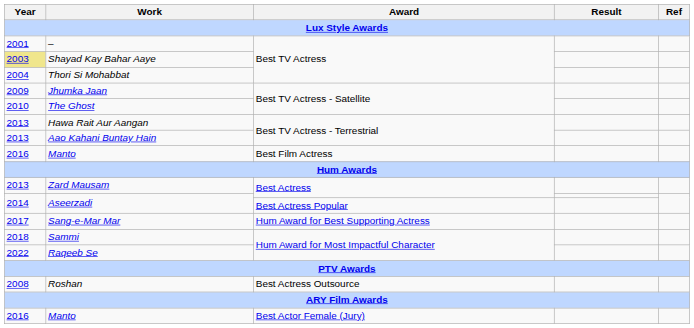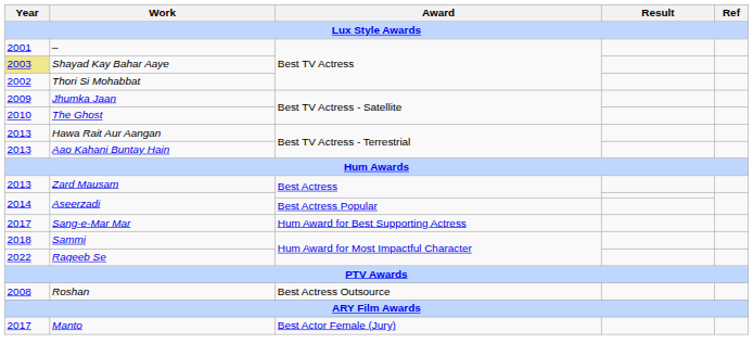 <table class="wikitable sortable plainrowheaders">
 <tr>
 <th width=4%>Year</th>
 <th width=20%>Work</th>
 <th width=29%>Award</th>
 <th width=10%>Result</th>
 <th width=3%>Ref</th>
 </tr>
 <tr>
 <th style="background:#bfd7ff;" colspan="5"><a href='#'>Lux Style Awards</a></th>
 </tr>
 <tr>
 <td><a href='#'>2001</a></td>
 <td>–</td>
 <td rowspan="3">Best TV Actress</td>
 <td></td>
 <td></td>
 </tr>
 <tr>
 <td style="background: khaki;"><a href='#'>2003</a></td>
 <td><em>Shayad Kay Bahar Aaye</em></td>
 <td></td>
 <td></td>
 </tr>
 <tr>
-<td><a href='#'>2004</a></td>
+<td><a href='#'>2002</a></td>
 <td><em>Thori Si Mohabbat</em></td>
 <td></td>
 <td></td>
 </tr>
 <tr>
 <td><a href='#'>2009</a></td>
 <td><em><a href='#'>Jhumka Jaan</a></em></td>
 <td rowspan="2">Best TV Actress - Satellite</td>
 <td></td>
 <td></td>
 </tr>
 <tr>
 <td><a href='#'>2010</a></td>
 <td><em><a href='#'>The Ghost</a></em></td>
 <td></td>
 <td></td>
 </tr>
 <tr>
 <td><a href='#'>2013</a></td>
 <td><em>Hawa Rait Aur Aangan</em></td>
 <td rowspan="2">Best TV Actress - Terrestrial</td>
 <td></td>
 <td></td>
 </tr>
 <tr>
 <td><a href='#'>2013</a></td>
 <td><em><a href='#'>Aao Kahani Buntay Hain</a></em></td>
-<td></td>
-<td></td>
-</tr>
-<tr>
-<td><a href='#'>2016</a></td>
-<td><em><a href='#'>Manto</a></em></td>
-<td>Best Film Actress</td>
 <td></td>
 <td></td>
 </tr>
 <tr>
 <th style="background:#bfd7ff;" colspan="5"><a href='#'>Hum Awards</a></th>
 </tr>
 <tr>
 <td><a href='#'>2013</a></td>
 <td><em><a href='#'>Zard Mausam</a></em></td>
 <td rowspan="2"><a href='#'>Best Actress</a></td>
 <td></td>
 <td></td>
 </tr>
 <tr>
 <td rowspan="2"><a href='#'>2014</a></td>
 <td rowspan="2"><em><a href='#'>Aseerzadi</a></em></td>
 <td></td>
 <td rowspan="2"></td>
 </tr>
 <tr>
 <td><a href='#'>Best Actress Popular</a></td>
 <td></td>
 </tr>
 <tr>
 <td><a href='#'>2017</a></td>
 <td><em><a href='#'>Sang-e-Mar Mar</a></em></td>
 <td><a href='#'>Hum Award for Best Supporting Actress</a></td>
 <td></td>
 <td></td>
 </tr>
 <tr>
 <td><a href='#'>2018</a></td>
 <td><em><a href='#'>Sammi</a></em></td>
 <td rowspan="2"><a href='#'>Hum Award for Most Impactful Character</a></td>
 <td></td>
 <td></td>
 </tr>
 <tr>
 <td><a href='#'>2022</a></td>
 <td><em><a href='#'>Raqeeb Se</a></em></td>
 <td></td>
 <td></td>
 </tr>
 <tr>
 <th style="background:#bfd7ff;" colspan="5"><a href='#'>PTV Awards</a></th>
 </tr>
 <tr>
 <td><a href='#'>2008</a></td>
 <td><em>Roshan</em></td>
 <td>Best Actress Outsource</td>
 <td></td>
 <td></td>
 </tr>
 <tr>
 <th style="background:#bfd7ff;" colspan="5"><a href='#'>ARY Film Awards</a></th>
 </tr>
 <tr>
-<td><a href='#'>2016</a></td>
+<td><a href='#'>2017</a></td>
 <td><em><a href='#'>Manto</a></em></td>
 <td><a href='#'>Best Actor Female (Jury)</a></td>
 <td></td>
 <td></td>
 </tr>
 </table>
